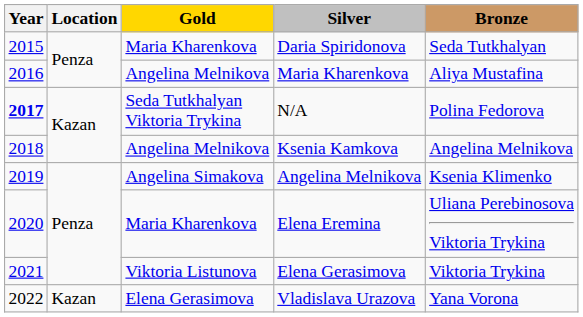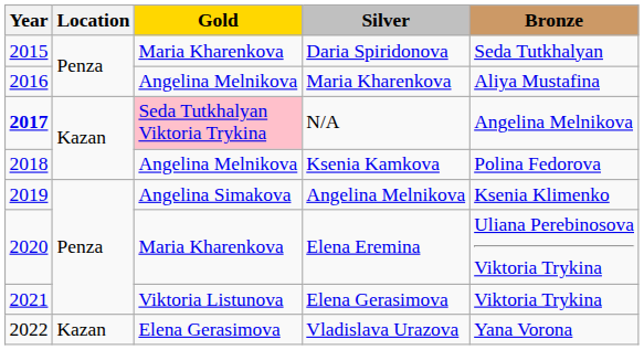 <table class="wikitable">
 <tr>
 <th>Year</th>
 <th>Location</th>
 <td align=center bgcolor="gold"><strong>Gold</strong></td>
 <td align=center bgcolor="silver"><strong>Silver</strong></td>
 <td align=center bgcolor="cc9966"><strong>Bronze</strong></td>
 </tr>
 <tr>
 <td><a href='#'>2015</a></td>
 <td rowspan="2">Penza</td>
 <td><a href='#'>Maria Kharenkova</a></td>
 <td><a href='#'>Daria Spiridonova</a></td>
 <td><a href='#'>Seda Tutkhalyan</a></td>
 </tr>
 <tr>
 <td><a href='#'>2016</a></td>
 <td><a href='#'>Angelina Melnikova</a></td>
 <td><a href='#'>Maria Kharenkova</a></td>
 <td><a href='#'>Aliya Mustafina</a></td>
 </tr>
 <tr>
 <td><strong><a href='#'>2017</a></strong></td>
 <td rowspan="2">Kazan</td>
-<td><a href='#'>Seda Tutkhalyan</a><br><a href='#'>Viktoria Trykina</a></td>
+<td style="background: pink;"><a href='#'>Seda Tutkhalyan</a><br><a href='#'>Viktoria Trykina</a></td>
 <td>N/A</td>
-<td><a href='#'>Polina Fedorova</a></td>
+<td><a href='#'>Angelina Melnikova</a></td>
 </tr>
 <tr>
 <td><a href='#'>2018</a></td>
 <td><a href='#'>Angelina Melnikova</a></td>
 <td><a href='#'>Ksenia Kamkova</a></td>
-<td><a href='#'>Angelina Melnikova</a></td>
+<td><a href='#'>Polina Fedorova</a></td>
 </tr>
 <tr>
 <td><a href='#'>2019</a></td>
 <td rowspan="3">Penza</td>
 <td><a href='#'>Angelina Simakova</a></td>
 <td><a href='#'>Angelina Melnikova</a></td>
 <td><a href='#'>Ksenia Klimenko</a></td>
 </tr>
 <tr>
 <td><a href='#'>2020</a></td>
 <td><a href='#'>Maria Kharenkova</a></td>
 <td><a href='#'>Elena Eremina</a></td>
 <td><a href='#'>Uliana Perebinosova</a><hr><a href='#'>Viktoria Trykina</a></td>
 </tr>
 <tr>
 <td><a href='#'>2021</a></td>
 <td><a href='#'>Viktoria Listunova</a></td>
 <td><a href='#'>Elena Gerasimova</a></td>
 <td><a href='#'>Viktoria Trykina</a></td>
 </tr>
 <tr>
 <td>2022</td>
 <td>Kazan</td>
 <td><a href='#'>Elena Gerasimova</a></td>
 <td><a href='#'>Vladislava Urazova</a></td>
 <td><a href='#'>Yana Vorona</a></td>
 </tr>
 </table>
